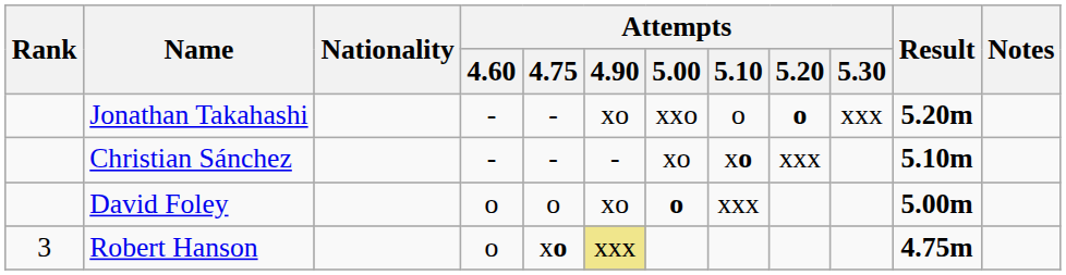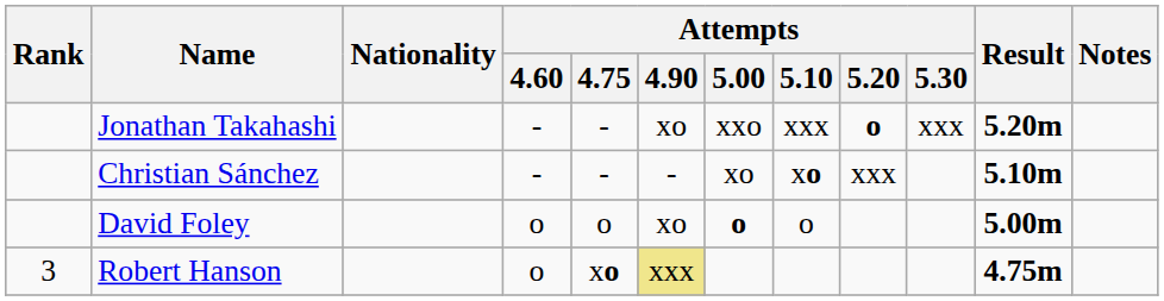 <table class="wikitable sortable" style="text-align:center">
 <tr>
 <th rowspan=2>Rank</th>
 <th rowspan=2>Name</th>
 <th rowspan=2>Nationality</th>
 <th colspan=7>Attempts</th>
 <th rowspan=2>Result</th>
 <th rowspan=2>Notes</th>
 </tr>
 <tr>
 <th>4.60</th>
 <th>4.75</th>
 <th>4.90</th>
 <th>5.00</th>
 <th>5.10</th>
 <th>5.20</th>
 <th>5.30</th>
 </tr>
 <tr>
 <td align=center></td>
 <td align=left><a href='#'>Jonathan Takahashi</a></td>
 <td align=left></td>
 <td>-</td>
 <td>-</td>
 <td>xo</td>
 <td>xxo</td>
-<td>o</td>
+<td>xxx</td>
 <td><strong>o</strong></td>
 <td>xxx</td>
 <td><strong>5.20m</strong></td>
 <td></td>
 </tr>
 <tr>
 <td align=center></td>
 <td align=left><a href='#'>Christian Sánchez</a></td>
 <td align=left></td>
 <td>-</td>
 <td>-</td>
 <td>-</td>
 <td>xo</td>
 <td>x<strong>o</strong></td>
 <td>xxx</td>
 <td></td>
 <td><strong>5.10m</strong></td>
 <td></td>
 </tr>
 <tr>
 <td align=center></td>
 <td align=left><a href='#'>David Foley</a></td>
 <td align=left></td>
 <td>o</td>
 <td>o</td>
 <td>xo</td>
 <td><strong>o</strong></td>
-<td>xxx</td>
+<td>o</td>
 <td></td>
 <td></td>
 <td><strong>5.00m</strong></td>
 <td></td>
 </tr>
 <tr>
 <td align=center>3</td>
 <td align=left><a href='#'>Robert Hanson</a></td>
 <td align=left></td>
 <td>o</td>
 <td>x<strong>o</strong></td>
 <td style="background: khaki;">xxx</td>
 <td></td>
 <td></td>
 <td></td>
 <td></td>
 <td><strong>4.75m</strong></td>
 <td></td>
 </tr>
 </table>
